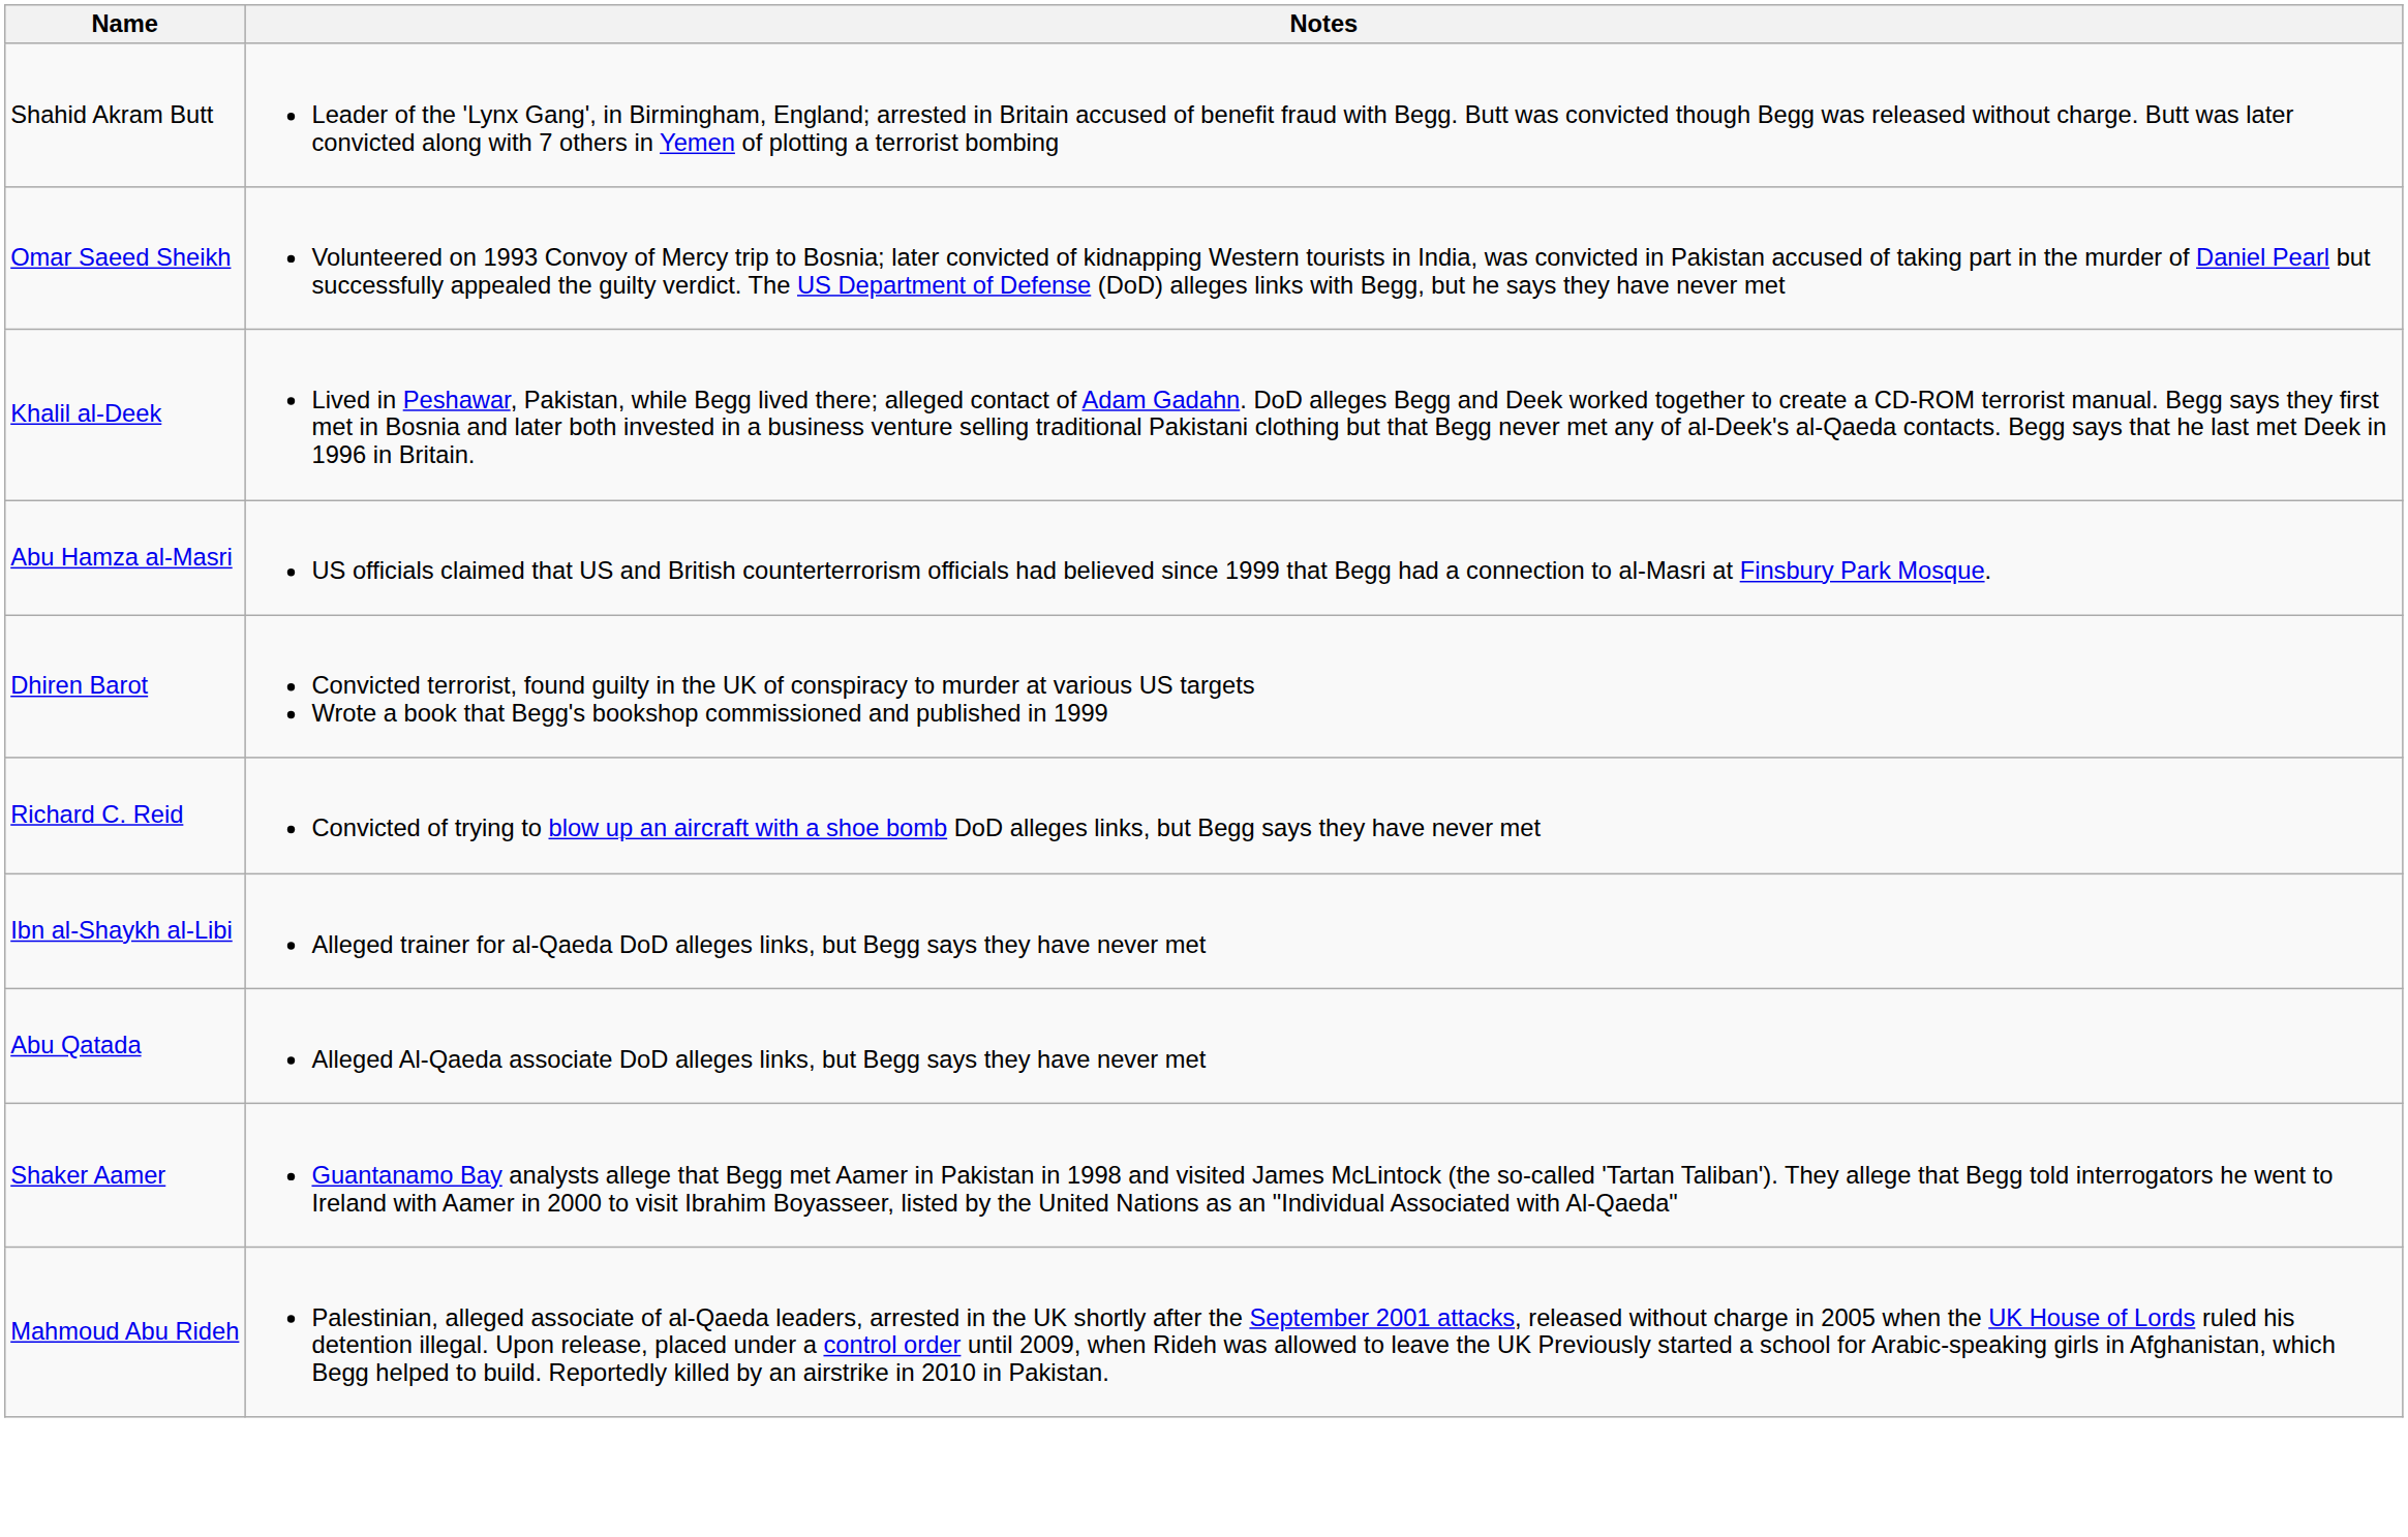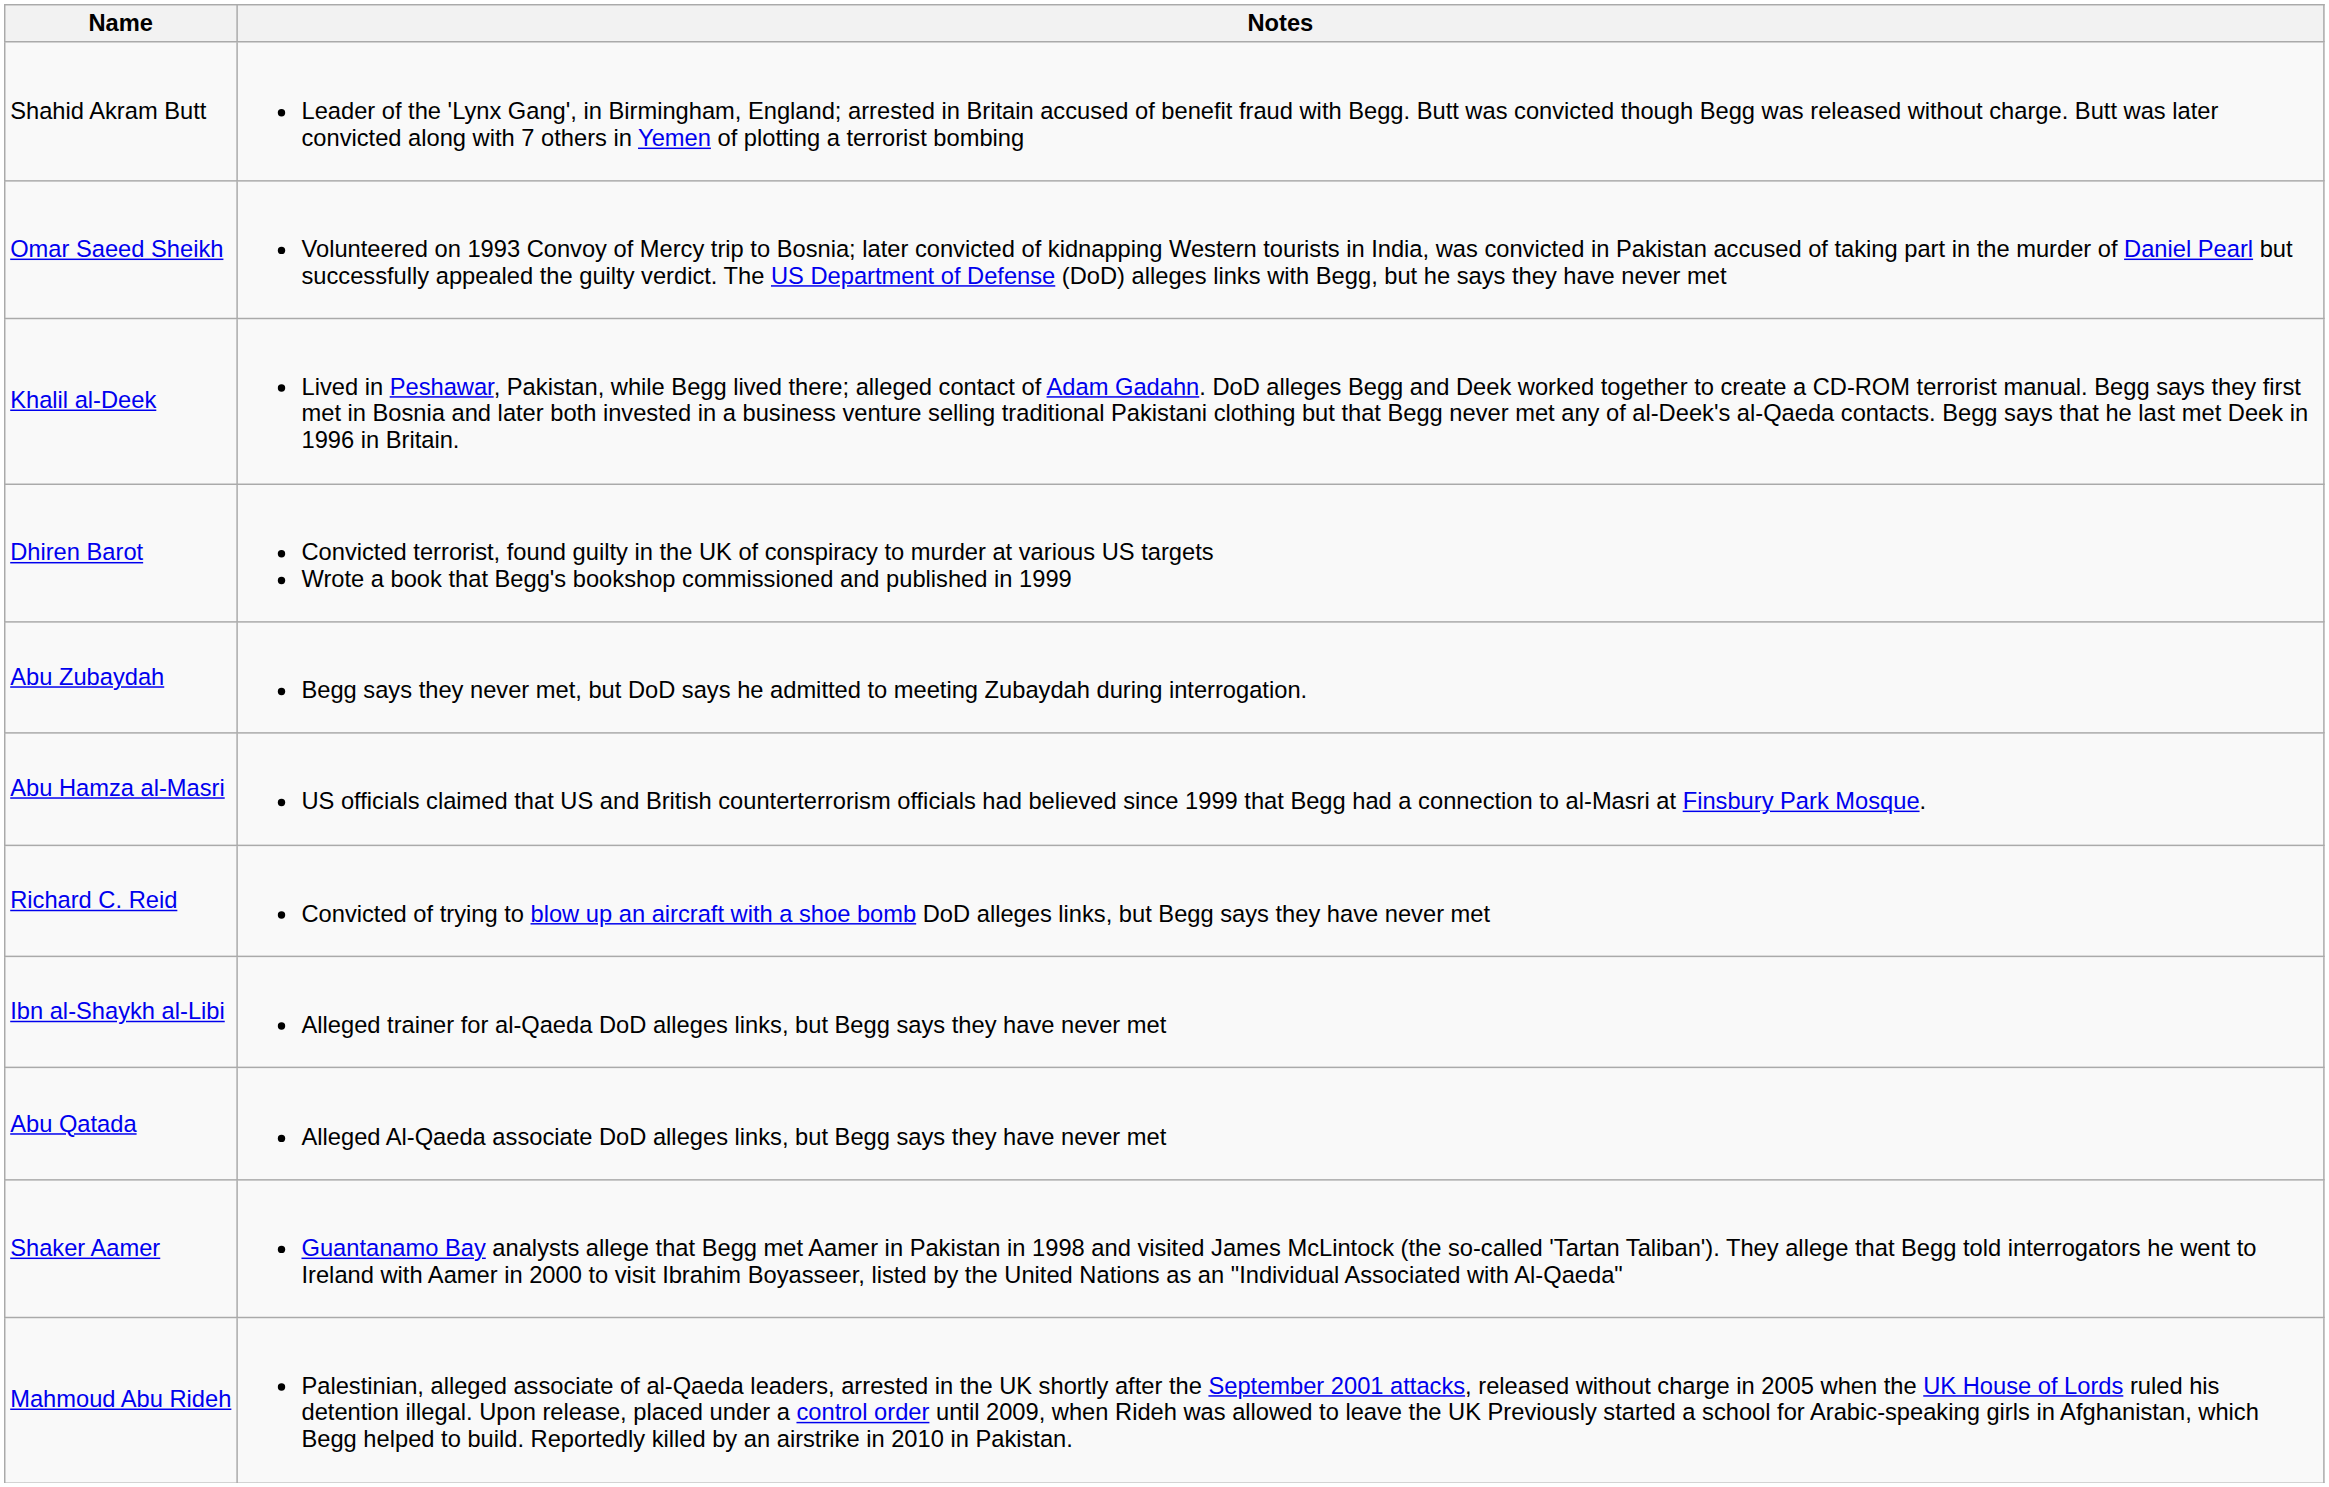 <table class="wikitable">
 <tr>
 <th>Name</th>
 <th>Notes</th>
 </tr>
 <tr>
 <td>Shahid Akram Butt</td>
 <td><br><ul><li>Leader of the 'Lynx Gang', in Birmingham, England; arrested in Britain accused of benefit fraud with Begg. Butt was convicted though Begg was released without charge. Butt was later convicted along with 7 others in <a href='#'>Yemen</a> of plotting a terrorist bombing</li></ul></td>
 </tr>
 <tr>
 <td><a href='#'>Omar Saeed Sheikh</a></td>
 <td><br><ul><li>Volunteered on 1993 Convoy of Mercy trip to Bosnia; later convicted of kidnapping Western tourists in India, was convicted in Pakistan accused of taking part in the murder of <a href='#'>Daniel Pearl</a> but successfully appealed the guilty verdict. The <a href='#'>US Department of Defense</a> (DoD) alleges links with Begg, but he says they have never met</li></ul></td>
 </tr>
 <tr>
 <td><a href='#'>Khalil al-Deek</a></td>
 <td><br><ul><li>Lived in <a href='#'>Peshawar</a>, Pakistan, while Begg lived there; alleged contact of <a href='#'>Adam Gadahn</a>. DoD alleges Begg and Deek worked together to create a CD-ROM terrorist manual. Begg says they first met in Bosnia and later both invested in a business venture selling traditional Pakistani clothing but that Begg never met any of al-Deek's al-Qaeda contacts. Begg says that he last met Deek in 1996 in Britain.</li></ul></td>
 </tr>
 <tr>
+<td><a href='#'>Dhiren Barot</a></td>
+<td><br><ul><li>Convicted terrorist, found guilty in the UK of conspiracy to murder at various US targets</li><li>Wrote a book that Begg's bookshop commissioned and published in 1999</li></ul></td>
+</tr>
+<tr>
+<td><a href='#'>Abu Zubaydah</a></td>
+<td><br><ul><li>Begg says they never met, but DoD says he admitted to meeting Zubaydah during interrogation.</li></ul></td>
+</tr>
+<tr>
 <td><a href='#'>Abu Hamza al-Masri</a></td>
 <td><br><ul><li>US officials claimed that US and British counterterrorism officials had believed since 1999 that Begg had a connection to al-Masri at <a href='#'>Finsbury Park Mosque</a>.</li></ul></td>
-</tr>
-<tr>
-<td><a href='#'>Dhiren Barot</a></td>
-<td><br><ul><li>Convicted terrorist, found guilty in the UK of conspiracy to murder at various US targets</li><li>Wrote a book that Begg's bookshop commissioned and published in 1999</li></ul></td>
 </tr>
 <tr>
 <td><a href='#'>Richard C. Reid</a></td>
 <td><br><ul><li>Convicted of trying to <a href='#'>blow up an aircraft with a shoe bomb</a> DoD alleges links, but Begg says they have never met</li></ul></td>
 </tr>
 <tr>
 <td><a href='#'>Ibn al-Shaykh al-Libi</a></td>
 <td><br><ul><li>Alleged trainer for al-Qaeda DoD alleges links, but Begg says they have never met</li></ul></td>
 </tr>
 <tr>
 <td><a href='#'>Abu Qatada</a></td>
 <td><br><ul><li>Alleged Al-Qaeda associate DoD alleges links, but Begg says they have never met</li></ul></td>
 </tr>
 <tr>
 <td><a href='#'>Shaker Aamer</a></td>
 <td><br><ul><li><a href='#'>Guantanamo Bay</a> analysts allege that Begg met Aamer in Pakistan in 1998 and visited James McLintock (the so-called 'Tartan Taliban'). They allege that Begg told interrogators he went to Ireland with Aamer in 2000 to visit Ibrahim Boyasseer, listed by the United Nations as an "Individual Associated with Al-Qaeda"</li></ul></td>
 </tr>
 <tr>
 <td style="white-space:nowrap;"><a href='#'>Mahmoud Abu Rideh</a></td>
 <td><br><ul><li>Palestinian, alleged associate of al-Qaeda leaders, arrested in the UK shortly after the <a href='#'>September 2001 attacks</a>, released without charge in 2005 when the <a href='#'>UK House of Lords</a> ruled his detention illegal. Upon release, placed under a <a href='#'>control order</a> until 2009, when Rideh was allowed to leave the UK Previously started a school for Arabic-speaking girls in Afghanistan, which Begg helped to build.  Reportedly killed by an airstrike in 2010 in Pakistan.</li></ul></td>
 </tr>
 </table>
